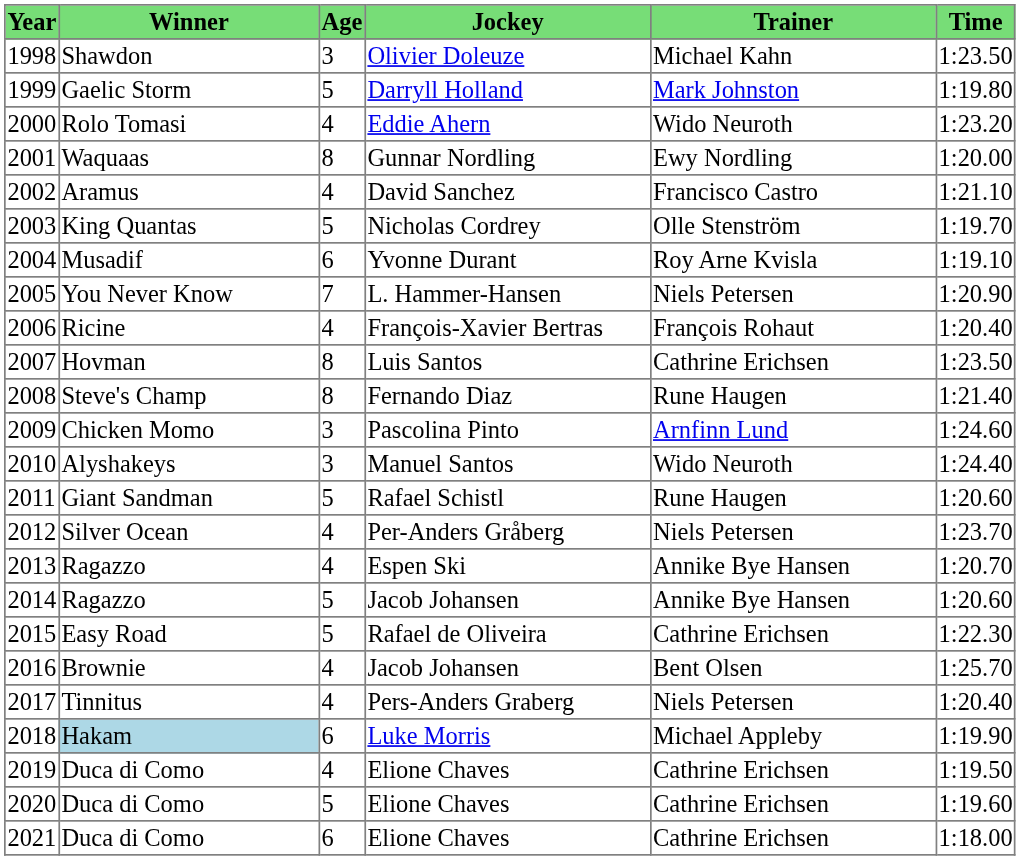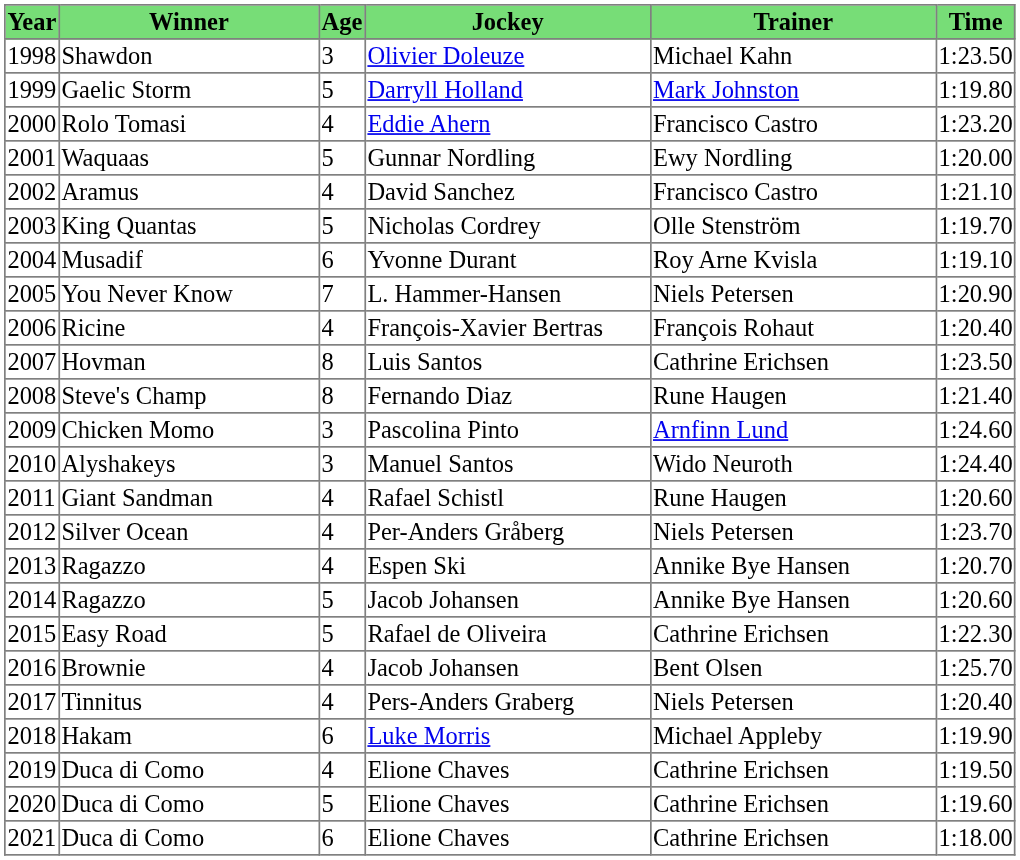 <table class = "sortable" | border="1" style="border-collapse: collapse; font-size:90%">
 <tr bgcolor="#77dd77" align="center">
 <th>Year</th>
 <th>Winner</th>
 <th>Age</th>
 <th>Jockey</th>
 <th>Trainer</th>
 <th>Time</th>
 </tr>
 <tr>
 <td>1998</td>
 <td width=150px>Shawdon</td>
 <td>3</td>
 <td width=165px><a href='#'>Olivier Doleuze</a></td>
 <td width=165px>Michael Kahn</td>
 <td>1:23.50</td>
 </tr>
 <tr>
 <td>1999</td>
 <td>Gaelic Storm</td>
 <td>5</td>
 <td><a href='#'>Darryll Holland</a></td>
 <td><a href='#'>Mark Johnston</a></td>
 <td>1:19.80</td>
 </tr>
 <tr>
 <td>2000</td>
 <td>Rolo Tomasi</td>
 <td>4</td>
 <td><a href='#'>Eddie Ahern</a></td>
-<td>Wido Neuroth</td>
+<td>Francisco Castro</td>
 <td>1:23.20</td>
 </tr>
 <tr>
 <td>2001</td>
 <td>Waquaas</td>
-<td>8</td>
+<td>5</td>
 <td>Gunnar Nordling</td>
 <td>Ewy Nordling</td>
 <td>1:20.00</td>
 </tr>
 <tr>
 <td>2002</td>
 <td>Aramus</td>
 <td>4</td>
 <td>David Sanchez</td>
 <td>Francisco Castro</td>
 <td>1:21.10</td>
 </tr>
 <tr>
 <td>2003</td>
 <td>King Quantas</td>
 <td>5</td>
 <td>Nicholas Cordrey</td>
 <td>Olle Stenström</td>
 <td>1:19.70</td>
 </tr>
 <tr>
 <td>2004</td>
 <td>Musadif</td>
 <td>6</td>
 <td>Yvonne Durant</td>
 <td>Roy Arne Kvisla</td>
 <td>1:19.10</td>
 </tr>
 <tr>
 <td>2005</td>
 <td>You Never Know</td>
 <td>7</td>
 <td>L. Hammer-Hansen </td>
 <td>Niels Petersen</td>
 <td>1:20.90</td>
 </tr>
 <tr>
 <td>2006</td>
 <td>Ricine</td>
 <td>4</td>
 <td>François-Xavier Bertras</td>
 <td>François Rohaut</td>
 <td>1:20.40</td>
 </tr>
 <tr>
 <td>2007</td>
 <td>Hovman</td>
 <td>8</td>
 <td>Luis Santos</td>
 <td>Cathrine Erichsen</td>
 <td>1:23.50</td>
 </tr>
 <tr>
 <td>2008</td>
 <td>Steve's Champ</td>
 <td>8</td>
 <td>Fernando Diaz</td>
 <td>Rune Haugen</td>
 <td>1:21.40</td>
 </tr>
 <tr>
 <td>2009</td>
 <td>Chicken Momo</td>
 <td>3</td>
 <td>Pascolina Pinto</td>
 <td><a href='#'>Arnfinn Lund</a></td>
 <td>1:24.60</td>
 </tr>
 <tr>
 <td>2010</td>
 <td>Alyshakeys</td>
 <td>3</td>
 <td>Manuel Santos</td>
 <td>Wido Neuroth</td>
 <td>1:24.40</td>
 </tr>
 <tr>
 <td>2011</td>
 <td>Giant Sandman</td>
-<td>5</td>
+<td>4</td>
 <td>Rafael Schistl</td>
 <td>Rune Haugen</td>
 <td>1:20.60</td>
 </tr>
 <tr>
 <td>2012</td>
 <td>Silver Ocean</td>
 <td>4</td>
 <td>Per-Anders Gråberg</td>
 <td>Niels Petersen</td>
 <td>1:23.70</td>
 </tr>
 <tr>
 <td>2013</td>
 <td>Ragazzo</td>
 <td>4</td>
 <td>Espen Ski</td>
 <td>Annike Bye Hansen</td>
 <td>1:20.70</td>
 </tr>
 <tr>
 <td>2014</td>
 <td>Ragazzo</td>
 <td>5</td>
 <td>Jacob Johansen</td>
 <td>Annike Bye Hansen</td>
 <td>1:20.60</td>
 </tr>
 <tr>
 <td>2015</td>
 <td>Easy Road</td>
 <td>5</td>
 <td>Rafael de Oliveira</td>
 <td>Cathrine Erichsen</td>
 <td>1:22.30</td>
 </tr>
 <tr>
 <td>2016</td>
 <td>Brownie</td>
 <td>4</td>
 <td>Jacob Johansen</td>
 <td>Bent Olsen</td>
 <td>1:25.70</td>
 </tr>
 <tr>
 <td>2017</td>
 <td>Tinnitus</td>
 <td>4</td>
 <td>Pers-Anders Graberg</td>
 <td>Niels Petersen</td>
 <td>1:20.40</td>
 </tr>
 <tr>
 <td>2018</td>
-<td style="background: lightblue;">Hakam</td>
+<td>Hakam</td>
 <td>6</td>
 <td><a href='#'>Luke Morris</a></td>
 <td>Michael Appleby</td>
 <td>1:19.90</td>
 </tr>
 <tr>
 <td>2019</td>
 <td>Duca di Como</td>
 <td>4</td>
 <td>Elione Chaves</td>
 <td>Cathrine Erichsen</td>
 <td>1:19.50</td>
 </tr>
 <tr>
 <td>2020</td>
 <td>Duca di Como</td>
 <td>5</td>
 <td>Elione Chaves</td>
 <td>Cathrine Erichsen</td>
 <td>1:19.60</td>
 </tr>
 <tr>
 <td>2021</td>
 <td>Duca di Como</td>
 <td>6</td>
 <td>Elione Chaves</td>
 <td>Cathrine Erichsen</td>
 <td>1:18.00</td>
 </tr>
 </table>
